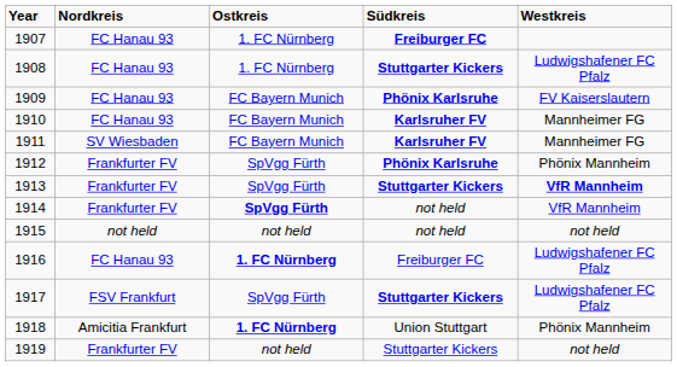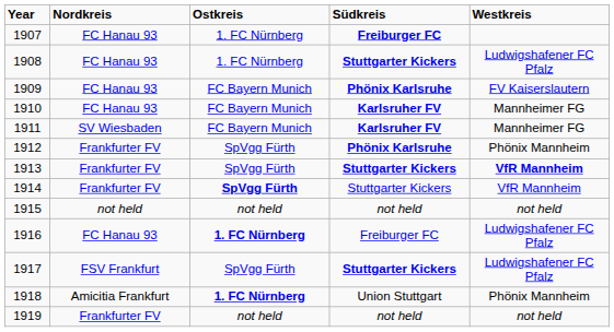 <table class="wikitable">
 <tr>
 <td width="50"><strong>Year</strong></td>
 <td width="170"><strong>Nordkreis</strong></td>
 <td width="170"><strong>Ostkreis</strong></td>
 <td width="170"><strong>Südkreis</strong></td>
 <td width="170"><strong>Westkreis</strong></td>
 </tr>
 <tr align="center">
 <td>1907</td>
 <td><a href='#'>FC Hanau 93</a></td>
 <td><a href='#'>1. FC Nürnberg</a></td>
 <td><strong><a href='#'>Freiburger FC</a></strong></td>
 <td></td>
 </tr>
 <tr align="center">
 <td>1908</td>
 <td><a href='#'>FC Hanau 93</a></td>
 <td><a href='#'>1. FC Nürnberg</a></td>
 <td><strong><a href='#'>Stuttgarter Kickers</a></strong></td>
 <td><a href='#'>Ludwigshafener FC Pfalz</a></td>
 </tr>
 <tr align="center">
 <td>1909</td>
 <td><a href='#'>FC Hanau 93</a></td>
 <td><a href='#'>FC Bayern Munich</a></td>
 <td><strong><a href='#'>Phönix Karlsruhe</a></strong></td>
 <td><a href='#'>FV Kaiserslautern</a></td>
 </tr>
 <tr align="center">
 <td>1910</td>
 <td><a href='#'>FC Hanau 93</a></td>
 <td><a href='#'>FC Bayern Munich</a></td>
 <td><strong><a href='#'>Karlsruher FV</a></strong></td>
 <td>Mannheimer FG</td>
 </tr>
 <tr align="center">
 <td>1911</td>
 <td><a href='#'>SV Wiesbaden</a></td>
 <td><a href='#'>FC Bayern Munich</a></td>
 <td><strong><a href='#'>Karlsruher FV</a></strong></td>
 <td>Mannheimer FG</td>
 </tr>
 <tr align="center">
 <td>1912</td>
 <td><a href='#'>Frankfurter FV</a></td>
 <td><a href='#'>SpVgg Fürth</a></td>
 <td><strong><a href='#'>Phönix Karlsruhe</a></strong></td>
 <td>Phönix Mannheim</td>
 </tr>
 <tr align="center">
 <td>1913</td>
 <td><a href='#'>Frankfurter FV</a></td>
 <td><a href='#'>SpVgg Fürth</a></td>
 <td><strong><a href='#'>Stuttgarter Kickers</a></strong></td>
 <td><strong><a href='#'>VfR Mannheim</a></strong></td>
 </tr>
 <tr align="center">
 <td>1914</td>
 <td><a href='#'>Frankfurter FV</a></td>
 <td><strong><a href='#'>SpVgg Fürth</a></strong></td>
-<td><em>not held</em></td>
+<td><a href='#'>Stuttgarter Kickers</a></td>
 <td><a href='#'>VfR Mannheim</a></td>
 </tr>
 <tr align="center">
 <td>1915</td>
 <td><em>not held</em></td>
 <td><em>not held</em></td>
 <td><em>not held</em></td>
 <td><em>not held</em></td>
 </tr>
 <tr align="center">
 <td>1916</td>
 <td><a href='#'>FC Hanau 93</a></td>
 <td><strong><a href='#'>1. FC Nürnberg</a></strong></td>
 <td><a href='#'>Freiburger FC</a></td>
 <td><a href='#'>Ludwigshafener FC Pfalz</a></td>
 </tr>
 <tr align="center">
 <td>1917</td>
 <td><a href='#'>FSV Frankfurt</a></td>
 <td><a href='#'>SpVgg Fürth</a></td>
 <td><strong><a href='#'>Stuttgarter Kickers</a></strong></td>
 <td><a href='#'>Ludwigshafener FC Pfalz</a></td>
 </tr>
 <tr align="center">
 <td>1918</td>
 <td>Amicitia Frankfurt</td>
 <td><strong><a href='#'>1. FC Nürnberg</a></strong></td>
 <td>Union Stuttgart</td>
 <td>Phönix Mannheim</td>
 </tr>
 <tr align="center">
 <td>1919</td>
 <td><a href='#'>Frankfurter FV</a></td>
 <td><em>not held</em></td>
-<td><a href='#'>Stuttgarter Kickers</a></td>
+<td><em>not held</em></td>
 <td><em>not held</em></td>
 </tr>
 </table>
